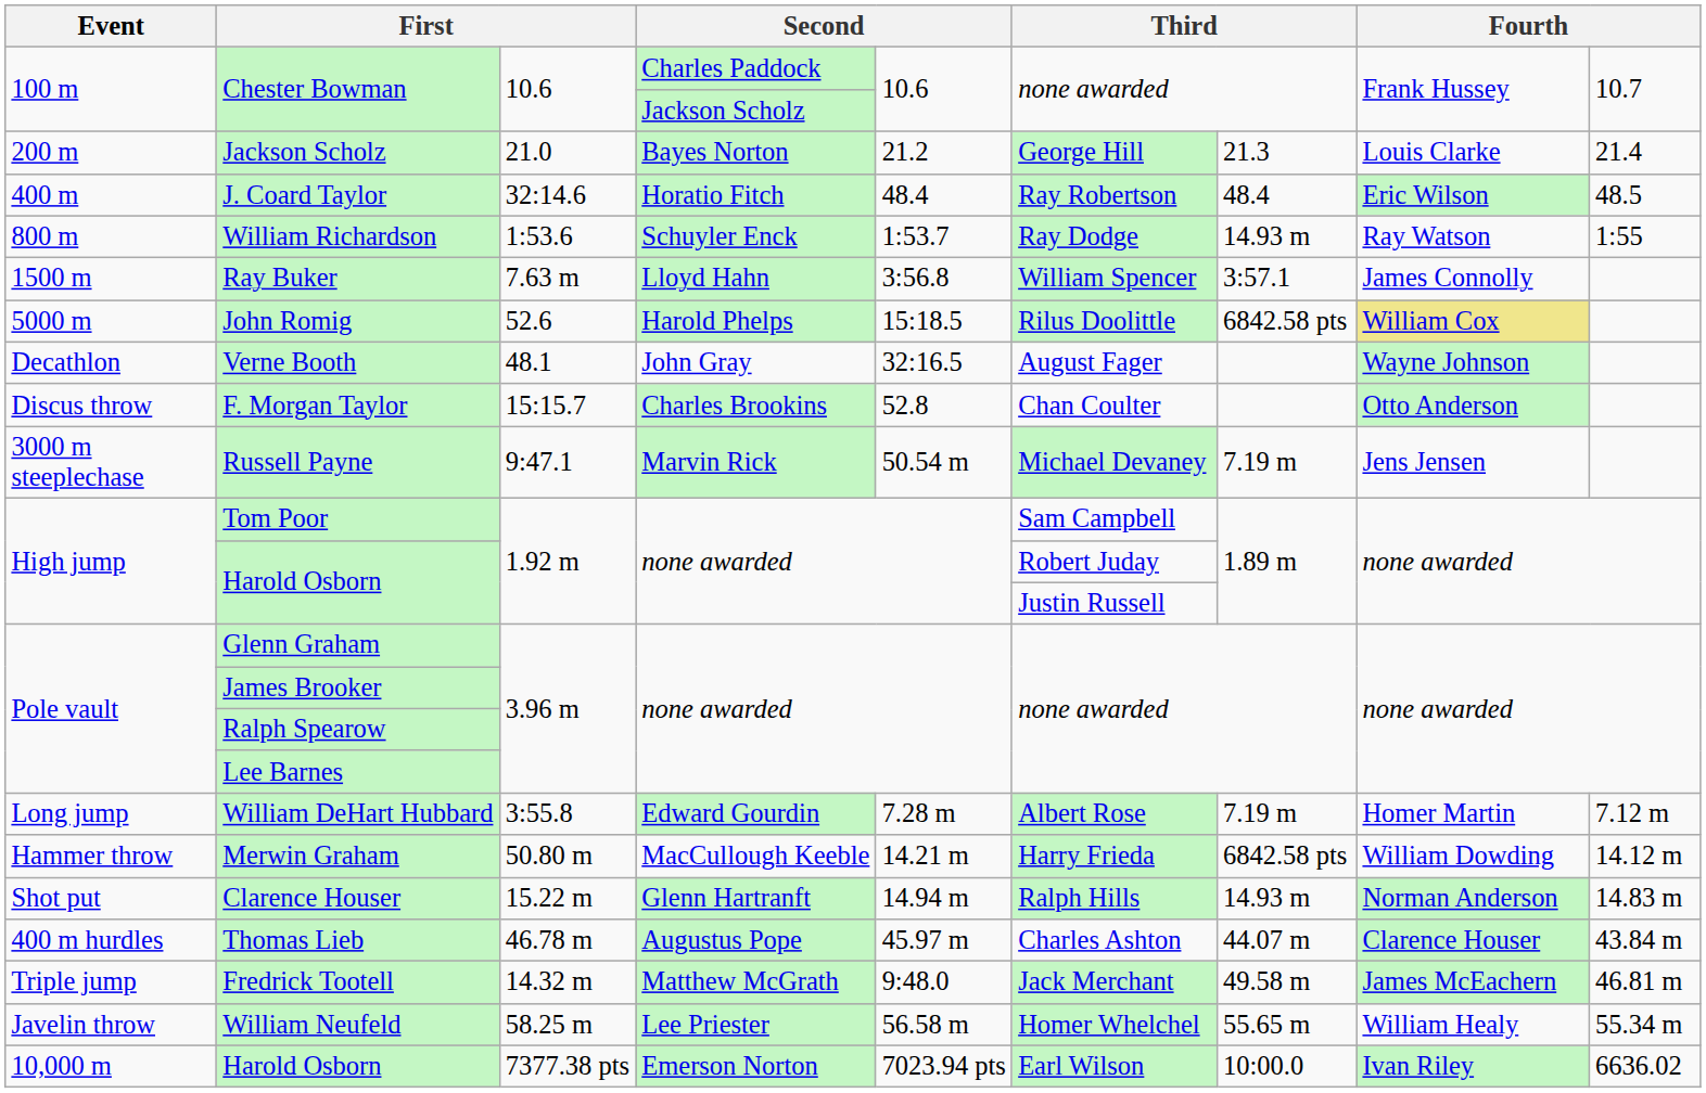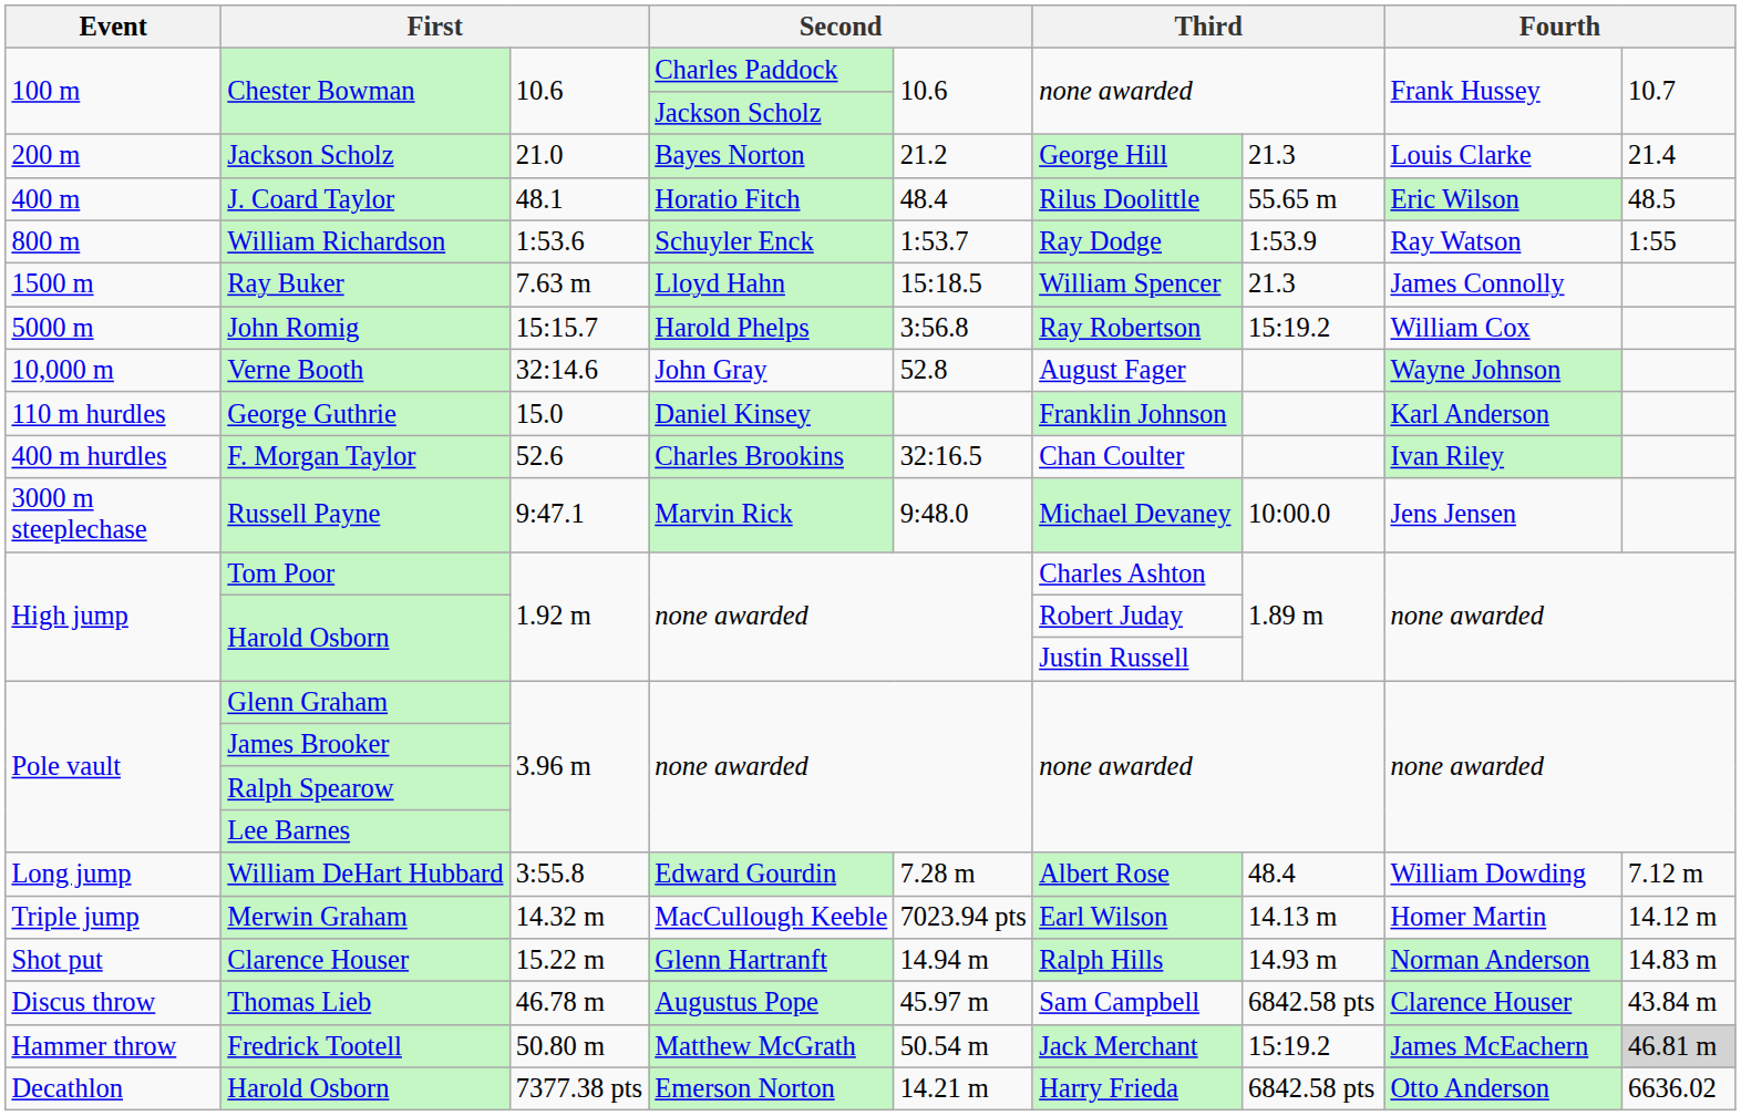 <table class="wikitable plainrowheaders" border="1" style="font-size: 100%">
 <tr style="text-align: center;">
 <th scope="col" colspan=1 style="width: 120px;">Event</th>
 <th scope="col" colspan=2 style="width: 200px; color: #333; background: #f2f2f2;">First</th>
 <th scope="col" colspan=2 style="width: 200px; color: #333; background: #f2f2f2;">Second</th>
 <th scope="col" colspan=2 style="width: 200px; color: #333; background: #f2f2f2;">Third</th>
 <th scope="col" colspan=2 style="width: 200px; color: #333; background: #f2f2f2;">Fourth</th>
 </tr>
 <tr>
 <td rowspan=2><a href='#'>100 m</a></td>
 <td rowspan=2 bgcolor=C4F7C4><a href='#'>Chester Bowman</a></td>
 <td rowspan=2>10.6</td>
 <td bgcolor=C4F7C4><a href='#'>Charles Paddock</a></td>
 <td rowspan=2>10.6 </td>
 <td rowspan=2 colspan=2><em>none awarded</em></td>
 <td rowspan=2><a href='#'>Frank Hussey</a></td>
 <td rowspan=2>10.7 </td>
 </tr>
 <tr>
 <td rowspan=1 bgcolor=C4F7C4><a href='#'>Jackson Scholz</a></td>
 </tr>
 <tr>
 <td><a href='#'>200 m</a></td>
 <td bgcolor=C4F7C4><a href='#'>Jackson Scholz</a></td>
 <td>21.0</td>
 <td bgcolor=C4F7C4><a href='#'>Bayes Norton</a></td>
 <td>21.2 </td>
 <td bgcolor=C4F7C4><a href='#'>George Hill</a></td>
 <td>21.3 </td>
 <td><a href='#'>Louis Clarke</a></td>
 <td>21.4 </td>
 </tr>
 <tr>
 <td><a href='#'>400 m</a></td>
 <td bgcolor=C4F7C4><a href='#'>J. Coard Taylor</a></td>
-<td>32:14.6</td>
+<td>48.1</td>
 <td bgcolor=C4F7C4><a href='#'>Horatio Fitch</a></td>
 <td>48.4 </td>
-<td bgcolor=C4F7C4><a href='#'>Ray Robertson</a></td>
-<td>48.4 </td>
+<td bgcolor=C4F7C4><a href='#'>Rilus Doolittle</a></td>
+<td>55.65 m</td>
 <td bgcolor=C4F7C4><a href='#'>Eric Wilson</a></td>
 <td>48.5 </td>
 </tr>
 <tr>
 <td><a href='#'>800 m</a></td>
 <td bgcolor=C4F7C4><a href='#'>William Richardson</a></td>
 <td>1:53.6</td>
 <td bgcolor=C4F7C4><a href='#'>Schuyler Enck</a></td>
 <td>1:53.7 </td>
 <td bgcolor=C4F7C4><a href='#'>Ray Dodge</a></td>
-<td>14.93 m</td>
+<td>1:53.9 </td>
 <td><a href='#'>Ray Watson</a></td>
 <td>1:55 </td>
 </tr>
 <tr>
 <td><a href='#'>1500 m</a></td>
 <td bgcolor=C4F7C4><a href='#'>Ray Buker</a></td>
 <td>7.63 m</td>
 <td bgcolor=C4F7C4><a href='#'>Lloyd Hahn</a></td>
-<td>3:56.8 </td>
+<td>15:18.5 </td>
 <td bgcolor=C4F7C4><a href='#'>William Spencer</a></td>
-<td>3:57.1 </td>
+<td>21.3 </td>
 <td><a href='#'>James Connolly</a></td>
 </tr>
 <tr>
 <td><a href='#'>5000 m</a></td>
 <td bgcolor=C4F7C4><a href='#'>John Romig</a></td>
-<td>52.6</td>
+<td>15:15.7</td>
 <td bgcolor=C4F7C4><a href='#'>Harold Phelps</a></td>
-<td>15:18.5 </td>
-<td bgcolor=C4F7C4><a href='#'>Rilus Doolittle</a></td>
-<td>6842.58 pts</td>
-<td style="background: khaki;"><a href='#'>William Cox</a></td>
+<td>3:56.8 </td>
+<td bgcolor=C4F7C4><a href='#'>Ray Robertson</a></td>
+<td>15:19.2 </td>
+<td><a href='#'>William Cox</a></td>
 <td></td>
 </tr>
 <tr>
-<td><a href='#'>Decathlon</a></td>
+<td><a href='#'>10,000 m</a></td>
 <td bgcolor=C4F7C4><a href='#'>Verne Booth</a></td>
-<td>48.1</td>
+<td>32:14.6</td>
 <td><a href='#'>John Gray</a></td>
-<td>32:16.5 </td>
+<td>52.8 </td>
 <td><a href='#'>August Fager</a></td>
 <td></td>
 <td bgcolor=C4F7C4><a href='#'>Wayne Johnson</a></td>
 <td></td>
 </tr>
 <tr>
-<td><a href='#'>Discus throw</a></td>
+<td><a href='#'>110 m hurdles</a></td>
+<td bgcolor=C4F7C4><a href='#'>George Guthrie</a></td>
+<td>15.0</td>
+<td bgcolor=C4F7C4><a href='#'>Daniel Kinsey</a></td>
+<td></td>
+<td bgcolor=C4F7C4><a href='#'>Franklin Johnson</a></td>
+<td></td>
+<td bgcolor=C4F7C4><a href='#'>Karl Anderson</a></td>
+<td></td>
+</tr>
+<tr>
+<td><a href='#'>400 m hurdles</a></td>
 <td bgcolor=C4F7C4><a href='#'>F. Morgan Taylor</a></td>
-<td>15:15.7</td>
+<td>52.6</td>
 <td bgcolor=C4F7C4><a href='#'>Charles Brookins</a></td>
-<td>52.8 </td>
+<td>32:16.5 </td>
 <td><a href='#'>Chan Coulter</a></td>
 <td></td>
-<td bgcolor=C4F7C4><a href='#'>Otto Anderson</a></td>
+<td bgcolor=C4F7C4><a href='#'>Ivan Riley</a></td>
 <td></td>
 </tr>
 <tr>
 <td><a href='#'>3000 m steeplechase</a></td>
 <td bgcolor=C4F7C4><a href='#'>Russell Payne</a></td>
 <td>9:47.1</td>
 <td bgcolor=C4F7C4><a href='#'>Marvin Rick</a></td>
-<td>50.54 m</td>
+<td>9:48.0 </td>
 <td bgcolor=C4F7C4><a href='#'>Michael Devaney</a></td>
-<td>7.19 m</td>
+<td>10:00.0 </td>
 <td><a href='#'>Jens Jensen</a></td>
 <td></td>
 </tr>
 <tr>
 <td rowspan=3><a href='#'>High jump</a></td>
 <td bgcolor=C4F7C4><a href='#'>Tom Poor</a></td>
 <td rowspan=3>1.92 m</td>
 <td rowspan=3 colspan=2><em>none awarded</em></td>
-<td><a href='#'>Sam Campbell</a></td>
+<td><a href='#'>Charles Ashton</a></td>
 <td rowspan=3>1.89 m</td>
 <td rowspan=3 colspan=2><em>none awarded</em></td>
 </tr>
 <tr>
 <td rowspan=2 bgcolor=C4F7C4><a href='#'>Harold Osborn</a></td>
 <td><a href='#'>Robert Juday</a></td>
 </tr>
 <tr>
 <td rowspan=1><a href='#'>Justin Russell</a></td>
 </tr>
 <tr>
 <td rowspan=4><a href='#'>Pole vault</a></td>
 <td bgcolor=C4F7C4><a href='#'>Glenn Graham</a></td>
 <td rowspan=4>3.96 m</td>
 <td rowspan=4 colspan=2><em>none awarded</em></td>
 <td rowspan=4 colspan=2><em>none awarded</em></td>
 <td rowspan=4 colspan=2><em>none awarded</em></td>
 </tr>
 <tr>
 <td bgcolor=C4F7C4><a href='#'>James Brooker</a></td>
 </tr>
 <tr>
 <td bgcolor=C4F7C4><a href='#'>Ralph Spearow</a></td>
 </tr>
 <tr>
 <td rowspan=1 bgcolor=C4F7C4><a href='#'>Lee Barnes</a></td>
 </tr>
 <tr>
 <td><a href='#'>Long jump</a></td>
 <td bgcolor=C4F7C4><a href='#'>William DeHart Hubbard</a></td>
 <td>3:55.8</td>
 <td bgcolor=C4F7C4><a href='#'>Edward Gourdin</a></td>
 <td>7.28 m</td>
 <td bgcolor=C4F7C4><a href='#'>Albert Rose</a></td>
-<td>7.19 m</td>
-<td><a href='#'>Homer Martin</a></td>
+<td>48.4 </td>
+<td><a href='#'>William Dowding</a></td>
 <td>7.12 m</td>
 </tr>
 <tr>
-<td><a href='#'>Hammer throw</a></td>
+<td><a href='#'>Triple jump</a></td>
 <td bgcolor=C4F7C4><a href='#'>Merwin Graham</a></td>
-<td>50.80 m</td>
+<td>14.32 m</td>
 <td><a href='#'>MacCullough Keeble</a></td>
-<td>14.21 m</td>
-<td bgcolor=C4F7C4><a href='#'>Harry Frieda</a></td>
-<td>6842.58 pts</td>
-<td><a href='#'>William Dowding</a></td>
+<td>7023.94 pts</td>
+<td bgcolor=C4F7C4><a href='#'>Earl Wilson</a></td>
+<td>14.13 m</td>
+<td><a href='#'>Homer Martin</a></td>
 <td>14.12 m</td>
 </tr>
 <tr>
 <td><a href='#'>Shot put</a></td>
 <td bgcolor=C4F7C4><a href='#'>Clarence Houser</a></td>
 <td>15.22 m</td>
 <td bgcolor=C4F7C4><a href='#'>Glenn Hartranft</a></td>
 <td>14.94 m</td>
 <td bgcolor=C4F7C4><a href='#'>Ralph Hills</a></td>
 <td>14.93 m</td>
 <td bgcolor=C4F7C4><a href='#'>Norman Anderson</a></td>
 <td>14.83 m</td>
 </tr>
 <tr>
-<td><a href='#'>400 m hurdles</a></td>
+<td><a href='#'>Discus throw</a></td>
 <td bgcolor=C4F7C4><a href='#'>Thomas Lieb</a></td>
 <td>46.78 m</td>
 <td bgcolor=C4F7C4><a href='#'>Augustus Pope</a></td>
 <td>45.97 m</td>
-<td><a href='#'>Charles Ashton</a></td>
-<td>44.07 m</td>
+<td><a href='#'>Sam Campbell</a></td>
+<td>6842.58 pts</td>
 <td bgcolor=C4F7C4><a href='#'>Clarence Houser</a></td>
 <td>43.84 m</td>
 </tr>
 <tr>
-<td><a href='#'>Triple jump</a></td>
+<td><a href='#'>Hammer throw</a></td>
 <td bgcolor=C4F7C4><a href='#'>Fredrick Tootell</a></td>
-<td>14.32 m</td>
+<td>50.80 m</td>
 <td bgcolor=C4F7C4><a href='#'>Matthew McGrath</a></td>
-<td>9:48.0 </td>
+<td>50.54 m</td>
 <td bgcolor=C4F7C4><a href='#'>Jack Merchant</a></td>
-<td>49.58 m</td>
+<td>15:19.2 </td>
 <td bgcolor=C4F7C4><a href='#'>James McEachern</a></td>
-<td>46.81 m</td>
+<td style="background: lightgrey;">46.81 m</td>
 </tr>
 <tr>
-<td><a href='#'>Javelin throw</a></td>
-<td bgcolor=C4F7C4><a href='#'>William Neufeld</a></td>
-<td>58.25 m</td>
-<td bgcolor=C4F7C4><a href='#'>Lee Priester</a></td>
-<td>56.58 m</td>
-<td bgcolor=C4F7C4><a href='#'>Homer Whelchel</a></td>
-<td>55.65 m</td>
-<td><a href='#'>William Healy</a></td>
-<td>55.34 m</td>
-</tr>
-<tr>
-<td><a href='#'>10,000 m</a></td>
+<td><a href='#'>Decathlon</a></td>
 <td bgcolor=C4F7C4><a href='#'>Harold Osborn</a></td>
 <td>7377.38 pts</td>
 <td bgcolor=C4F7C4><a href='#'>Emerson Norton</a></td>
-<td>7023.94 pts</td>
-<td bgcolor=C4F7C4><a href='#'>Earl Wilson</a></td>
-<td>10:00.0 </td>
-<td bgcolor=C4F7C4><a href='#'>Ivan Riley</a></td>
+<td>14.21 m</td>
+<td bgcolor=C4F7C4><a href='#'>Harry Frieda</a></td>
+<td>6842.58 pts</td>
+<td bgcolor=C4F7C4><a href='#'>Otto Anderson</a></td>
 <td>6636.02</td>
 </tr>
 </table>
